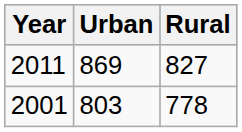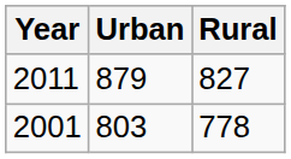 <table class="wikitable sortable">
 <tr>
 <th>Year</th>
 <th>Urban</th>
 <th>Rural</th>
 </tr>
 <tr>
 <td>2011</td>
-<td>869</td>
+<td>879</td>
 <td>827</td>
 </tr>
 <tr>
 <td>2001</td>
 <td>803</td>
 <td>778</td>
 </tr>
 </table>
